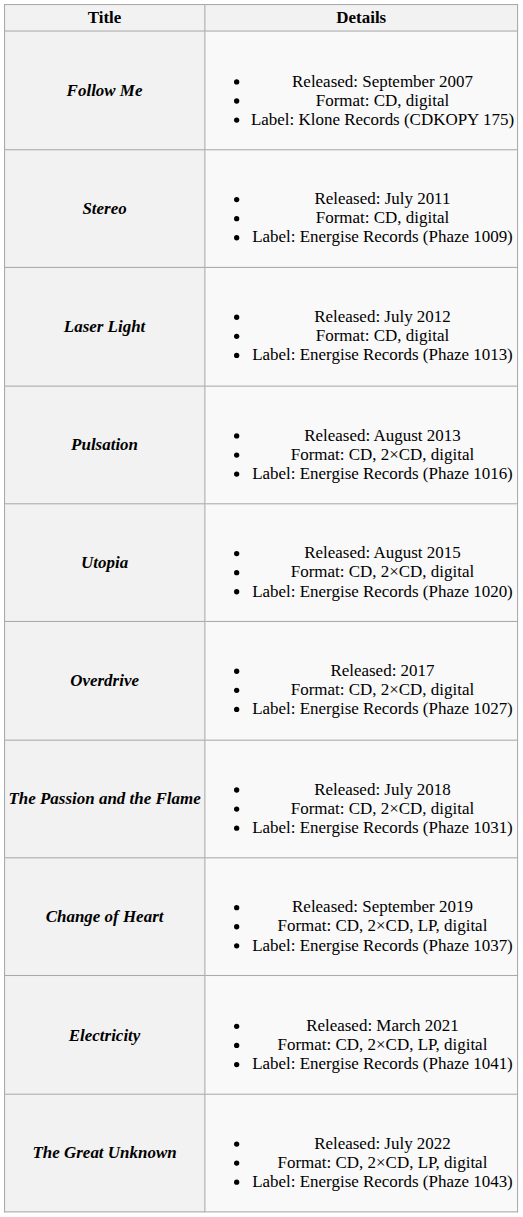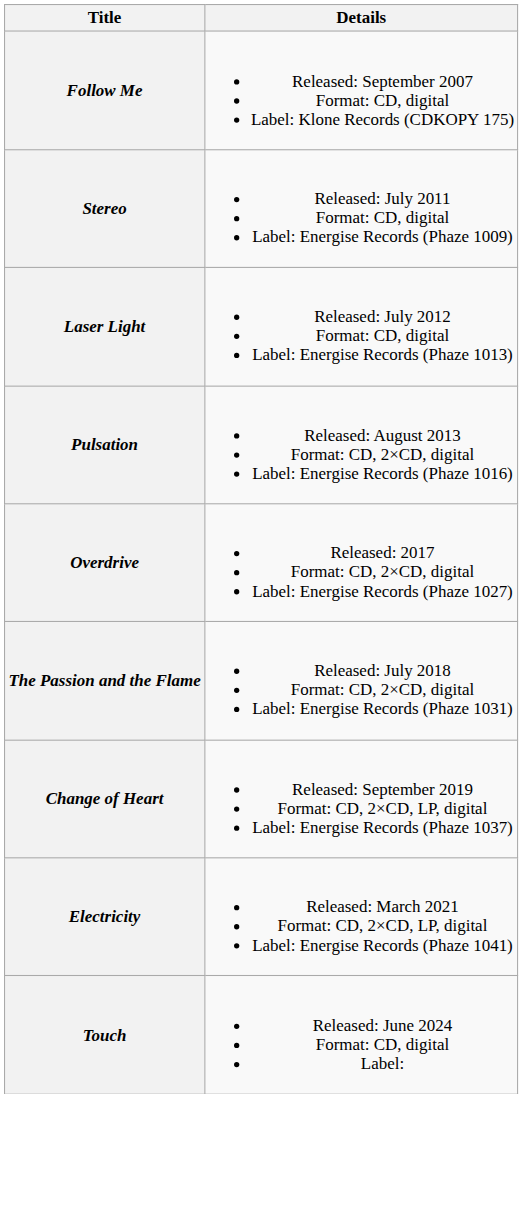 <table class="wikitable plainrowheaders" style="text-align:center;" border="1">
 <tr>
 <th>Title</th>
 <th>Details</th>
 </tr>
 <tr>
 <th scope="row"><em>Follow Me</em></th>
 <td><br><ul><li>Released: September 2007</li><li>Format: CD, digital</li><li>Label: Klone Records (CDKOPY 175)</li></ul></td>
 </tr>
 <tr>
 <th scope="row"><em>Stereo</em></th>
 <td><br><ul><li>Released: July 2011</li><li>Format: CD, digital</li><li>Label: Energise Records (Phaze 1009)</li></ul></td>
 </tr>
 <tr>
 <th scope="row"><em>Laser Light</em></th>
 <td><br><ul><li>Released: July 2012</li><li>Format: CD, digital</li><li>Label: Energise Records (Phaze 1013)</li></ul></td>
 </tr>
 <tr>
 <th scope="row"><em>Pulsation</em></th>
 <td><br><ul><li>Released: August 2013</li><li>Format: CD, 2×CD, digital</li><li>Label: Energise Records (Phaze 1016)</li></ul></td>
 </tr>
 <tr>
-<th scope="row"><em>Utopia</em></th>
-<td><br><ul><li>Released: August 2015</li><li>Format: CD, 2×CD, digital</li><li>Label: Energise Records (Phaze 1020)</li></ul></td>
-</tr>
-<tr>
 <th scope="row"><em>Overdrive</em></th>
 <td><br><ul><li>Released: 2017</li><li>Format: CD, 2×CD, digital</li><li>Label: Energise Records (Phaze 1027)</li></ul></td>
 </tr>
 <tr>
 <th scope="row"><em>The Passion and the Flame</em></th>
 <td><br><ul><li>Released: July 2018</li><li>Format: CD, 2×CD, digital</li><li>Label: Energise Records (Phaze 1031)</li></ul></td>
 </tr>
 <tr>
 <th scope="row"><em>Change of Heart</em></th>
 <td><br><ul><li>Released: September 2019</li><li>Format: CD, 2×CD, LP, digital</li><li>Label: Energise Records (Phaze 1037)</li></ul></td>
 </tr>
 <tr>
 <th scope="row"><em>Electricity</em></th>
 <td><br><ul><li>Released: March 2021</li><li>Format: CD, 2×CD, LP, digital</li><li>Label: Energise Records (Phaze 1041)</li></ul></td>
 </tr>
 <tr>
-<th scope="row"><em>The Great Unknown</em></th>
-<td><br><ul><li>Released: July 2022</li><li>Format: CD, 2×CD, LP, digital</li><li>Label: Energise Records (Phaze 1043)</li></ul></td>
+<th scope="row"><em>Touch</em></th>
+<td><br><ul><li>Released: June 2024</li><li>Format: CD, digital</li><li>Label:</li></ul></td>
 </tr>
 </table>
